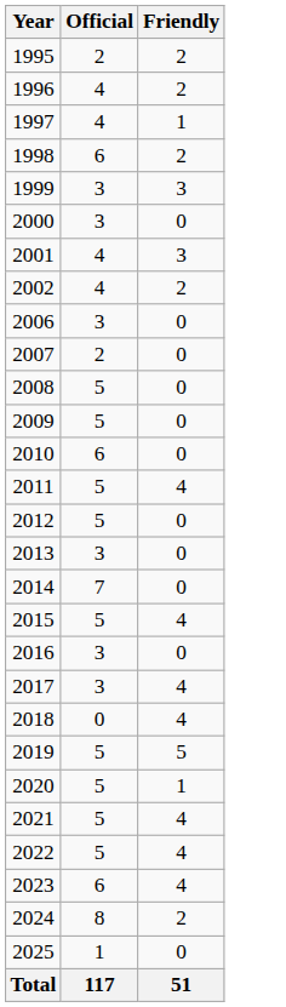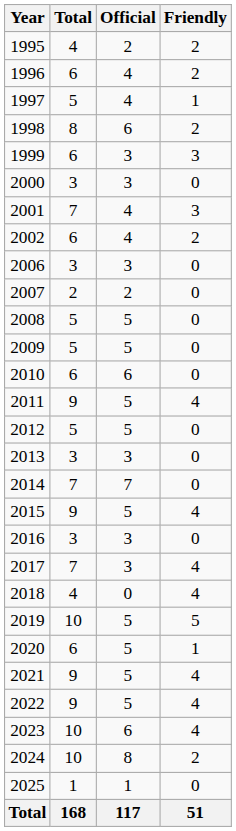 <table class=wikitable>
 <tr>
 <th>Year</th>
+<th>Total</th>
 <th>Official</th>
 <th>Friendly</th>
 </tr>
 <tr align=center>
 <td>1995</td>
+<td>4</td>
 <td>2</td>
 <td>2</td>
 </tr>
 <tr align=center>
 <td>1996</td>
+<td>6</td>
 <td>4</td>
 <td>2</td>
 </tr>
 <tr align=center>
 <td>1997</td>
+<td>5</td>
 <td>4</td>
 <td>1</td>
 </tr>
 <tr align=center>
 <td>1998</td>
+<td>8</td>
 <td>6</td>
 <td>2</td>
 </tr>
 <tr align=center>
 <td>1999</td>
+<td>6</td>
 <td>3</td>
 <td>3</td>
 </tr>
 <tr align=center>
 <td>2000</td>
 <td>3</td>
+<td>3</td>
 <td>0</td>
 </tr>
 <tr align=center>
 <td>2001</td>
+<td>7</td>
 <td>4</td>
 <td>3</td>
 </tr>
 <tr align=center>
 <td>2002</td>
+<td>6</td>
 <td>4</td>
 <td>2</td>
 </tr>
 <tr align=center>
 <td>2006</td>
 <td>3</td>
+<td>3</td>
 <td>0</td>
 </tr>
 <tr align=center>
 <td>2007</td>
+<td>2</td>
 <td>2</td>
 <td>0</td>
 </tr>
 <tr align=center>
 <td>2008</td>
 <td>5</td>
+<td>5</td>
 <td>0</td>
 </tr>
 <tr align=center>
 <td>2009</td>
+<td>5</td>
 <td>5</td>
 <td>0</td>
 </tr>
 <tr align=center>
 <td>2010</td>
 <td>6</td>
+<td>6</td>
 <td>0</td>
 </tr>
 <tr align=center>
 <td>2011</td>
+<td>9</td>
 <td>5</td>
 <td>4</td>
 </tr>
 <tr align=center>
 <td>2012</td>
 <td>5</td>
+<td>5</td>
 <td>0</td>
 </tr>
 <tr align=center>
 <td>2013</td>
+<td>3</td>
 <td>3</td>
 <td>0</td>
 </tr>
 <tr align=center>
 <td>2014</td>
 <td>7</td>
+<td>7</td>
 <td>0</td>
 </tr>
 <tr align=center>
 <td>2015</td>
+<td>9</td>
 <td>5</td>
 <td>4</td>
 </tr>
 <tr align=center>
 <td>2016</td>
 <td>3</td>
+<td>3</td>
 <td>0</td>
 </tr>
 <tr align=center>
 <td>2017</td>
+<td>7</td>
 <td>3</td>
 <td>4</td>
 </tr>
 <tr align=center>
 <td>2018</td>
+<td>4</td>
 <td>0</td>
 <td>4</td>
 </tr>
 <tr align=center>
 <td>2019</td>
+<td>10</td>
 <td>5</td>
 <td>5</td>
 </tr>
 <tr align=center>
 <td>2020</td>
+<td>6</td>
 <td>5</td>
 <td>1</td>
 </tr>
 <tr align=center>
 <td>2021</td>
+<td>9</td>
 <td>5</td>
 <td>4</td>
 </tr>
 <tr align=center>
 <td>2022</td>
+<td>9</td>
 <td>5</td>
 <td>4</td>
 </tr>
 <tr align=center>
 <td>2023</td>
+<td>10</td>
 <td>6</td>
 <td>4</td>
 </tr>
 <tr align=center>
 <td>2024</td>
+<td>10</td>
 <td>8</td>
 <td>2</td>
 </tr>
 <tr align=center>
 <td>2025</td>
 <td>1</td>
+<td>1</td>
 <td>0</td>
 </tr>
 <tr>
 <th>Total</th>
+<th>168</th>
 <th>117</th>
 <th>51</th>
 </tr>
 </table>
